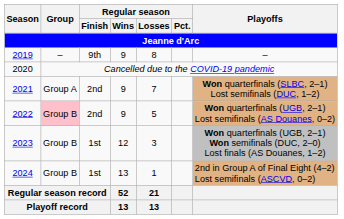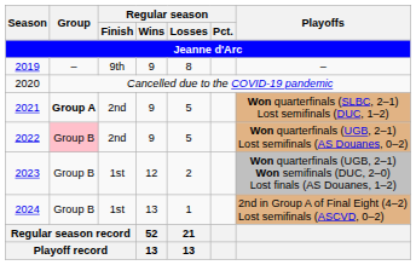 <table class="wikitable" style="font-size:95%; text-align:center">
 <tr>
 <th rowspan="2">Season</th>
 <th rowspan="2">Group</th>
 <th colspan="4">Regular season</th>
 <th rowspan="2">Playoffs</th>
 </tr>
 <tr>
 <th>Finish</th>
 <th>Wins</th>
 <th>Losses</th>
 <th>Pct.</th>
 </tr>
 <tr>
 <td colspan="7" style="background:blue; border:1.5px solid silver; color:white;"><strong>Jeanne d'Arc</strong></td>
 </tr>
 <tr>
 <td><a href='#'>2019</a></td>
 <td>–</td>
 <td>9th</td>
 <td>9</td>
 <td>8</td>
 <td></td>
 <td>–</td>
 </tr>
 <tr>
 <td>2020</td>
 <td colspan="6"><em>Cancelled due to the <a href='#'>COVID-19 pandemic</a></em></td>
 </tr>
 <tr>
 <td><a href='#'>2021</a></td>
-<td>Group A</td>
+<td><strong>Group A</strong></td>
 <td>2nd</td>
 <td>9</td>
-<td>7</td>
+<td>5</td>
 <td></td>
 <td bgcolor=#e1b384><strong>Won</strong> quarterfinals (<a href='#'>SLBC</a>, 2–1)<br>Lost semifinals (<a href='#'>DUC</a>, 1–2)</td>
 </tr>
 <tr>
 <td><a href='#'>2022</a></td>
 <td style="background: pink;">Group B</td>
 <td>2nd</td>
 <td>9</td>
 <td>5</td>
 <td></td>
 <td bgcolor=#e1b384><strong>Won</strong> quarterfinals (<a href='#'>UGB</a>, 2–1)<br>Lost semifinals (<a href='#'>AS Douanes</a>, 0–2)</td>
 </tr>
 <tr>
 <td><a href='#'>2023</a></td>
 <td>Group B</td>
 <td>1st</td>
 <td>12</td>
-<td>3</td>
+<td>2</td>
 <td></td>
 <td bgcolor=silver><strong>Won</strong> quarterfinals (UGB, 2–1)<br><strong>Won</strong> semifinals (DUC, 2–0)<br>Lost finals (AS Douanes, 1–2)</td>
 </tr>
 <tr>
 <td><a href='#'>2024</a></td>
 <td>Group B</td>
 <td>1st</td>
 <td>13</td>
 <td>1</td>
 <td></td>
 <td bgcolor=#e1b384  align="left">2nd in Group A of Final Eight (4–2)<br>Lost semifinals (<a href='#'>ASCVD</a>, 0–2)</td>
 </tr>
 <tr>
 <th colspan="3">Regular season record</th>
 <th>52</th>
 <th>21</th>
 <th></th>
 <th></th>
 </tr>
 <tr>
 <th colspan="3">Playoff record</th>
 <th>13</th>
 <th>13</th>
 <th></th>
 <th></th>
 </tr>
 </table>
